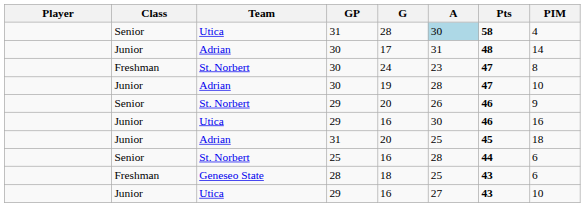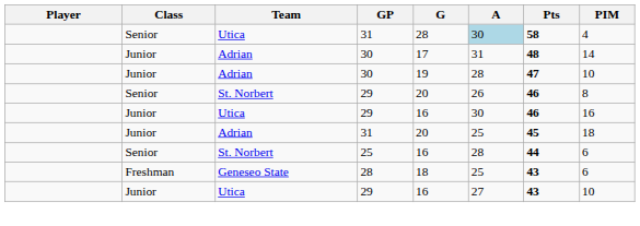 <table class="wikitable sortable">
 <tr>
 <th style="width: 9em;">Player</th>
 <th style="width: 7em;">Class</th>
 <th style="width: 11em;">Team</th>
 <th style="width: 4em;">GP</th>
 <th style="width: 4em;">G</th>
 <th style="width: 4em;">A</th>
 <th style="width: 4em;">Pts</th>
 <th style="width: 4em;">PIM</th>
 </tr>
 <tr>
 <td></td>
 <td>Senior</td>
 <td><a href='#'>Utica</a></td>
 <td>31</td>
 <td>28</td>
 <td style="background: lightblue;">30</td>
 <td><strong>58</strong></td>
 <td>4</td>
 </tr>
 <tr>
 <td></td>
 <td>Junior</td>
 <td><a href='#'>Adrian</a></td>
 <td>30</td>
 <td>17</td>
 <td>31</td>
 <td><strong>48</strong></td>
 <td>14</td>
 </tr>
 <tr>
 <td></td>
-<td>Freshman</td>
-<td><a href='#'>St. Norbert</a></td>
-<td>30</td>
-<td>24</td>
-<td>23</td>
-<td><strong>47</strong></td>
-<td>8</td>
-</tr>
-<tr>
-<td></td>
 <td>Junior</td>
 <td><a href='#'>Adrian</a></td>
 <td>30</td>
 <td>19</td>
 <td>28</td>
 <td><strong>47</strong></td>
 <td>10</td>
 </tr>
 <tr>
 <td></td>
 <td>Senior</td>
 <td><a href='#'>St. Norbert</a></td>
 <td>29</td>
 <td>20</td>
 <td>26</td>
 <td><strong>46</strong></td>
-<td>9</td>
+<td>8</td>
 </tr>
 <tr>
 <td></td>
 <td>Junior</td>
 <td><a href='#'>Utica</a></td>
 <td>29</td>
 <td>16</td>
 <td>30</td>
 <td><strong>46</strong></td>
 <td>16</td>
 </tr>
 <tr>
 <td></td>
 <td>Junior</td>
 <td><a href='#'>Adrian</a></td>
 <td>31</td>
 <td>20</td>
 <td>25</td>
 <td><strong>45</strong></td>
 <td>18</td>
 </tr>
 <tr>
 <td></td>
 <td>Senior</td>
 <td><a href='#'>St. Norbert</a></td>
 <td>25</td>
 <td>16</td>
 <td>28</td>
 <td><strong>44</strong></td>
 <td>6</td>
 </tr>
 <tr>
 <td></td>
 <td>Freshman</td>
 <td><a href='#'>Geneseo State</a></td>
 <td>28</td>
 <td>18</td>
 <td>25</td>
 <td><strong>43</strong></td>
 <td>6</td>
 </tr>
 <tr>
 <td></td>
 <td>Junior</td>
 <td><a href='#'>Utica</a></td>
 <td>29</td>
 <td>16</td>
 <td>27</td>
 <td><strong>43</strong></td>
 <td>10</td>
 </tr>
 </table>
